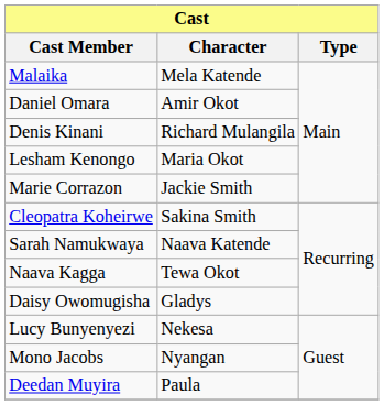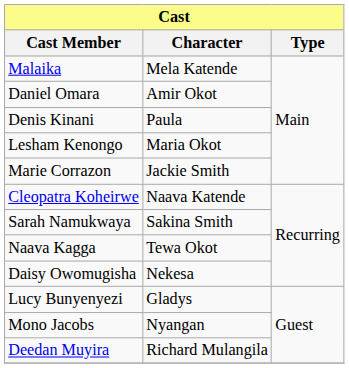 <table class="wikitable" width="">
 <tr>
 <th colspan="6" style="background: #FBFC8A;">Cast</th>
 </tr>
 <tr style="background:#ccc; text-align:center;">
 <th>Cast Member</th>
 <th>Character</th>
 <th>Type</th>
 </tr>
 <tr>
 <td><a href='#'>Malaika</a></td>
 <td>Mela Katende</td>
 <td rowspan="5">Main</td>
 </tr>
 <tr>
 <td>Daniel Omara</td>
 <td>Amir Okot</td>
 </tr>
 <tr>
 <td>Denis Kinani</td>
-<td>Richard Mulangila</td>
+<td>Paula</td>
 </tr>
 <tr>
 <td>Lesham Kenongo</td>
 <td>Maria Okot</td>
 </tr>
 <tr>
 <td>Marie Corrazon</td>
 <td>Jackie Smith</td>
 </tr>
 <tr>
 <td><a href='#'>Cleopatra Koheirwe</a></td>
-<td>Sakina Smith</td>
+<td>Naava Katende</td>
 <td rowspan="4">Recurring</td>
 </tr>
 <tr>
 <td>Sarah Namukwaya</td>
-<td>Naava Katende</td>
+<td>Sakina Smith</td>
 </tr>
 <tr>
 <td>Naava Kagga</td>
 <td>Tewa Okot</td>
 </tr>
 <tr>
 <td>Daisy Owomugisha</td>
-<td>Gladys</td>
+<td>Nekesa</td>
 </tr>
 <tr>
 <td>Lucy Bunyenyezi</td>
-<td>Nekesa</td>
+<td>Gladys</td>
 <td rowspan ="3">Guest</td>
 </tr>
 <tr>
 <td>Mono Jacobs</td>
 <td>Nyangan</td>
 </tr>
 <tr>
 <td><a href='#'>Deedan Muyira</a></td>
-<td>Paula</td>
+<td>Richard Mulangila</td>
 </tr>
 <tr>
 </tr>
 </table>
